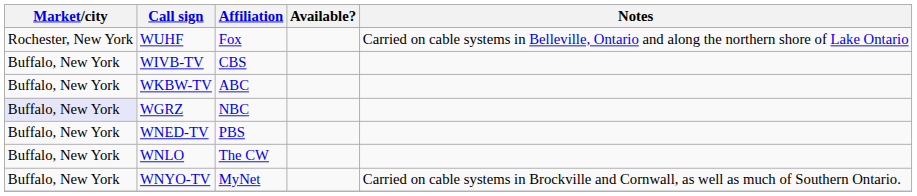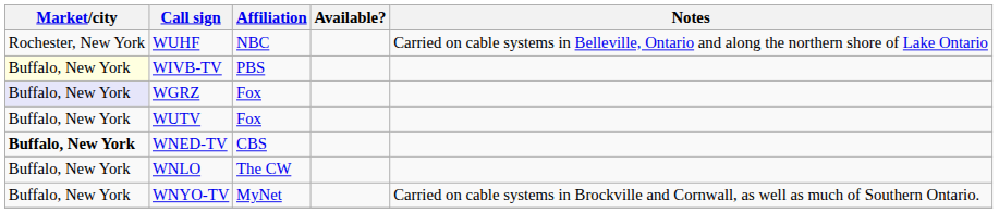 <table class="wikitable sortable">
 <tr>
 <th><a href='#'>Market</a>/city</th>
 <th><a href='#'>Call sign</a></th>
 <th><a href='#'>Affiliation</a></th>
 <th>Available?</th>
 <th>Notes</th>
 </tr>
 <tr>
 <td>Rochester, New York</td>
 <td><a href='#'>WUHF</a></td>
-<td><a href='#'>Fox</a></td>
+<td><a href='#'>NBC</a></td>
 <td></td>
 <td>Carried on cable systems in <a href='#'>Belleville, Ontario</a> and along the northern shore of <a href='#'>Lake Ontario</a></td>
 </tr>
 <tr>
-<td>Buffalo, New York</td>
+<td style="background: lightyellow;">Buffalo, New York</td>
 <td><a href='#'>WIVB-TV</a></td>
-<td><a href='#'>CBS</a></td>
-<td></td>
-<td></td>
-</tr>
-<tr>
-<td>Buffalo, New York</td>
-<td><a href='#'>WKBW-TV</a></td>
-<td><a href='#'>ABC</a></td>
+<td><a href='#'>PBS</a></td>
 <td></td>
 <td></td>
 </tr>
 <tr>
 <td style="background: lavender;">Buffalo, New York</td>
 <td><a href='#'>WGRZ</a></td>
-<td><a href='#'>NBC</a></td>
+<td><a href='#'>Fox</a></td>
 <td></td>
 <td></td>
 </tr>
 <tr>
 <td>Buffalo, New York</td>
+<td><a href='#'>WUTV</a></td>
+<td><a href='#'>Fox</a></td>
+<td></td>
+<td></td>
+</tr>
+<tr>
+<td><strong>Buffalo, New York</strong></td>
 <td><a href='#'>WNED-TV</a></td>
-<td><a href='#'>PBS</a></td>
+<td><a href='#'>CBS</a></td>
 <td></td>
 <td></td>
 </tr>
 <tr>
 <td>Buffalo, New York</td>
 <td><a href='#'>WNLO</a></td>
 <td><a href='#'>The CW</a></td>
 <td></td>
 <td></td>
 </tr>
 <tr>
 <td>Buffalo, New York</td>
 <td><a href='#'>WNYO-TV</a></td>
 <td><a href='#'>MyNet</a></td>
 <td></td>
 <td>Carried on cable systems in Brockville and Cornwall, as well as much of Southern Ontario.</td>
 </tr>
 <tr>
 </tr>
 </table>
